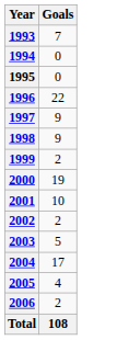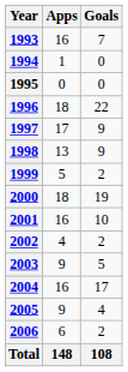 <table class="wikitable sortable" style="text-align:center;">
 <tr>
 <th scope=col>Year</th>
+<th scope=col>Apps</th>
 <th scope=col>Goals</th>
 </tr>
 <tr>
 <th scope=row><a href='#'>1993</a></th>
+<td>16</td>
 <td>7</td>
 </tr>
 <tr>
 <th scope=row><a href='#'>1994</a></th>
+<td>1</td>
 <td>0</td>
 </tr>
 <tr>
 <th scope=row>1995</th>
 <td>0</td>
+<td>0</td>
 </tr>
 <tr>
 <th scope=row><a href='#'>1996</a></th>
+<td>18</td>
 <td>22</td>
 </tr>
 <tr>
 <th scope=row><a href='#'>1997</a></th>
+<td>17</td>
 <td>9</td>
 </tr>
 <tr>
 <th scope=row><a href='#'>1998</a></th>
+<td>13</td>
 <td>9</td>
 </tr>
 <tr>
 <th scope=row><a href='#'>1999</a></th>
+<td>5</td>
 <td>2</td>
 </tr>
 <tr>
 <th scope=row><a href='#'>2000</a></th>
+<td>18</td>
 <td>19</td>
 </tr>
 <tr>
 <th scope=row><a href='#'>2001</a></th>
+<td>16</td>
 <td>10</td>
 </tr>
 <tr>
 <th scope=row><a href='#'>2002</a></th>
+<td>4</td>
 <td>2</td>
 </tr>
 <tr>
 <th scope=row><a href='#'>2003</a></th>
+<td>9</td>
 <td>5</td>
 </tr>
 <tr>
 <th scope=row><a href='#'>2004</a></th>
+<td>16</td>
 <td>17</td>
 </tr>
 <tr>
 <th scope=row><a href='#'>2005</a></th>
+<td>9</td>
 <td>4</td>
 </tr>
 <tr>
 <th scope=row><a href='#'>2006</a></th>
+<td>6</td>
 <td>2</td>
 </tr>
 <tr>
 <th>Total</th>
+<th>148</th>
 <th>108</th>
 </tr>
 </table>
